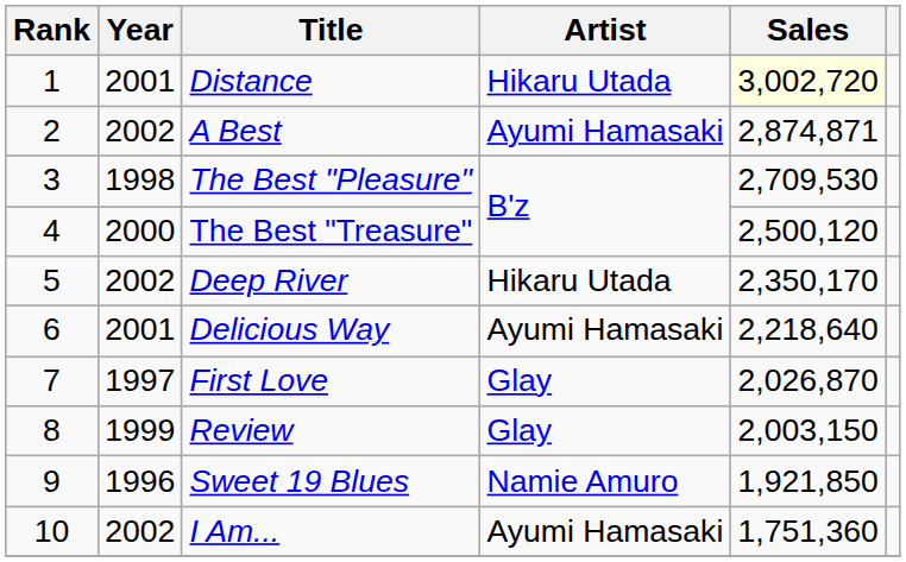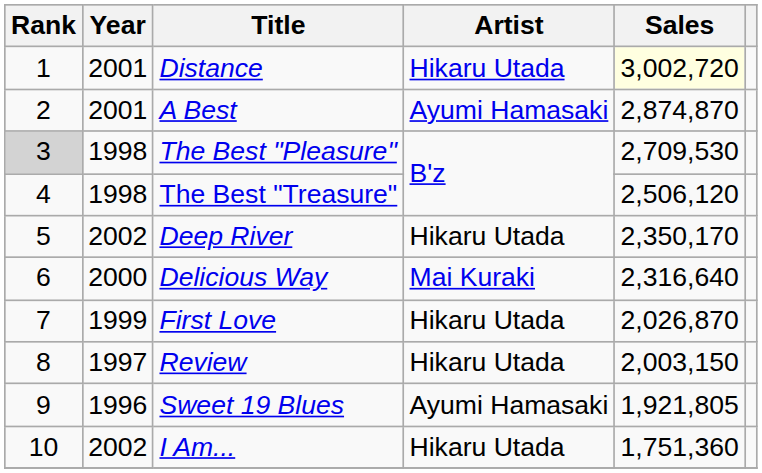 <table class="wikitable sortable" style="text-align: center;">
 <tr>
 <th>Rank</th>
 <th>Year</th>
 <th>Title</th>
 <th>Artist</th>
 <th>Sales</th>
 <th></th>
 </tr>
 <tr>
 <td>1</td>
 <td>2001</td>
 <td style="text-align: left;"><em><a href='#'>Distance</a></em></td>
 <td style="text-align: left;"><a href='#'>Hikaru Utada</a></td>
 <td style="background: lightyellow;">3,002,720</td>
 <td></td>
 </tr>
 <tr>
 <td>2</td>
-<td>2002</td>
+<td>2001</td>
 <td style="text-align: left;"><em><a href='#'>A Best</a></em></td>
 <td style="text-align: left;"><a href='#'>Ayumi Hamasaki</a></td>
-<td>2,874,871</td>
+<td>2,874,870</td>
 <td></td>
 </tr>
 <tr>
-<td>3</td>
+<td style="background: lightgrey;">3</td>
 <td>1998</td>
 <td style="text-align: left;"><em><a href='#'>The Best "Pleasure"</a></em></td>
 <td style="text-align: left;" rowspan="2"><a href='#'>B'z</a></td>
 <td>2,709,530</td>
 <td></td>
 </tr>
 <tr>
 <td>4</td>
-<td>2000</td>
+<td>1998</td>
 <td style="text-align: left;"><em><a href='#'></em>The Best "Treasure"<em></a></em></td>
-<td>2,500,120</td>
+<td>2,506,120</td>
 <td></td>
 </tr>
 <tr>
 <td>5</td>
 <td>2002</td>
 <td style="text-align: left;"><em><a href='#'>Deep River</a></em></td>
 <td style="text-align: left;">Hikaru Utada</td>
 <td>2,350,170</td>
 <td></td>
 </tr>
 <tr>
 <td>6</td>
-<td>2001</td>
+<td>2000</td>
 <td style="text-align: left;"><em><a href='#'>Delicious Way</a></em></td>
-<td style="text-align: left;">Ayumi Hamasaki</td>
-<td>2,218,640</td>
+<td style="text-align: left;"><a href='#'>Mai Kuraki</a></td>
+<td>2,316,640</td>
 <td></td>
 </tr>
 <tr>
 <td>7</td>
-<td>1997</td>
+<td>1999</td>
 <td style="text-align: left;"><em><a href='#'>First Love</a></em></td>
-<td style="text-align: left;"><a href='#'>Glay</a></td>
+<td style="text-align: left;">Hikaru Utada</td>
 <td>2,026,870</td>
 <td></td>
 </tr>
 <tr>
 <td>8</td>
-<td>1999</td>
+<td>1997</td>
 <td style="text-align: left;"><em><a href='#'>Review</a></em></td>
-<td style="text-align: left;"><a href='#'>Glay</a></td>
+<td style="text-align: left;">Hikaru Utada</td>
 <td>2,003,150</td>
 <td></td>
 </tr>
 <tr>
 <td>9</td>
 <td>1996</td>
 <td style="text-align: left;"><em><a href='#'>Sweet 19 Blues</a></em></td>
-<td style="text-align: left;"><a href='#'>Namie Amuro</a></td>
-<td>1,921,850</td>
+<td style="text-align: left;">Ayumi Hamasaki</td>
+<td>1,921,805</td>
 <td></td>
 </tr>
 <tr>
 <td>10</td>
 <td>2002</td>
 <td style="text-align: left;"><em><a href='#'>I Am...</a></em></td>
-<td style="text-align: left;">Ayumi Hamasaki</td>
+<td style="text-align: left;">Hikaru Utada</td>
 <td>1,751,360</td>
 <td></td>
 </tr>
 <tr>
 </tr>
 </table>
